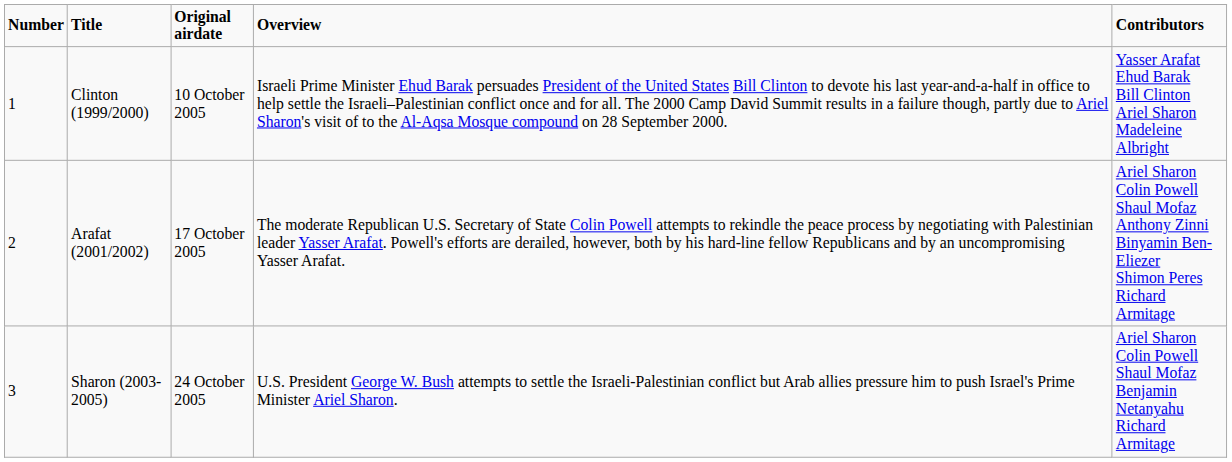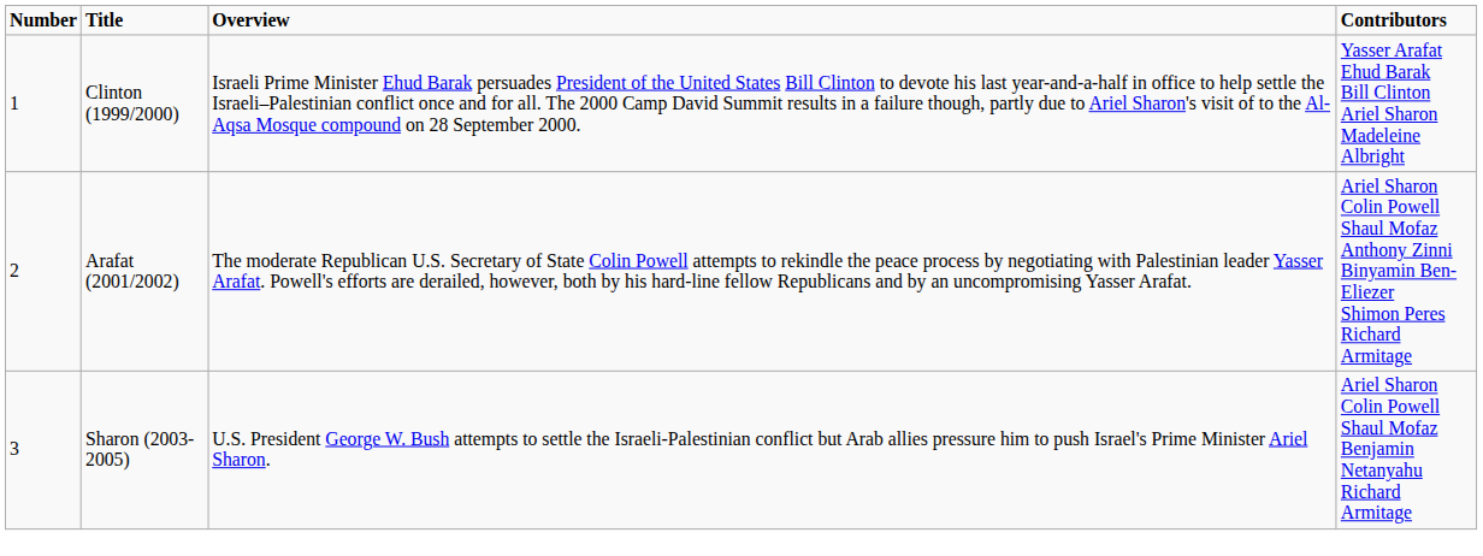 <table class="wikitable" border="1">
 <tr>
 <td><strong>Number</strong></td>
 <td><strong>Title</strong></td>
-<td><strong>Original airdate</strong></td>
 <td><strong>Overview</strong></td>
 <td><strong>Contributors</strong></td>
 </tr>
 <tr>
 <td>1</td>
 <td>Clinton (1999/2000)</td>
-<td>10 October 2005</td>
 <td>Israeli Prime Minister <a href='#'>Ehud Barak</a> persuades <a href='#'>President of the United States</a> <a href='#'>Bill Clinton</a> to devote his last year-and-a-half in office to help settle the Israeli–Palestinian conflict once and for all. The 2000 Camp David Summit results in a failure though, partly due to <a href='#'>Ariel Sharon</a>'s visit of to the <a href='#'>Al-Aqsa Mosque compound</a> on 28 September 2000.</td>
 <td><a href='#'>Yasser Arafat</a><br><a href='#'>Ehud Barak</a><br><a href='#'>Bill Clinton</a><br><a href='#'>Ariel Sharon</a><br><a href='#'>Madeleine Albright</a></td>
 </tr>
 <tr>
 <td>2</td>
 <td>Arafat (2001/2002)</td>
-<td>17 October 2005</td>
 <td>The moderate Republican U.S. Secretary of State <a href='#'>Colin Powell</a> attempts to rekindle the peace process by negotiating with Palestinian leader <a href='#'>Yasser Arafat</a>. Powell's efforts are derailed, however, both by his hard-line fellow Republicans and by an uncompromising Yasser Arafat.</td>
 <td><a href='#'>Ariel Sharon</a><br><a href='#'>Colin Powell</a><br><a href='#'>Shaul Mofaz</a><br><a href='#'>Anthony Zinni</a><br><a href='#'>Binyamin Ben-Eliezer</a><br><a href='#'>Shimon Peres</a><br><a href='#'>Richard Armitage</a></td>
 </tr>
 <tr>
 <td>3</td>
 <td>Sharon (2003-2005)</td>
-<td>24 October 2005</td>
 <td>U.S. President <a href='#'>George W. Bush</a> attempts to settle the Israeli-Palestinian conflict but Arab allies pressure him to push Israel's Prime Minister <a href='#'>Ariel Sharon</a>.</td>
 <td><a href='#'>Ariel Sharon</a><br><a href='#'>Colin Powell</a><br><a href='#'>Shaul Mofaz</a><br><a href='#'>Benjamin Netanyahu</a><br> <a href='#'>Richard Armitage</a></td>
 </tr>
 </table>
